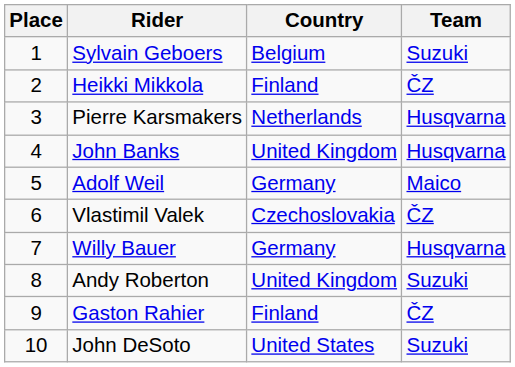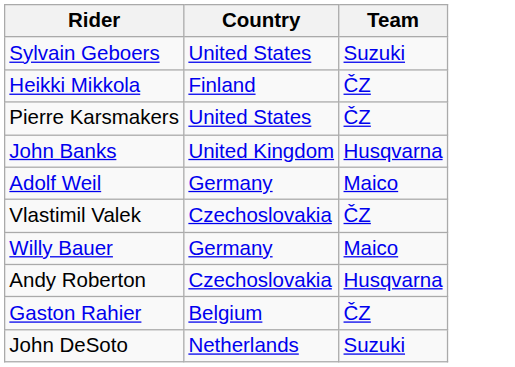 <table class="wikitable">
 <tr>
-<th>Place</th>
 <th>Rider</th>
 <th>Country</th>
 <th>Team</th>
 </tr>
 <tr>
-<td align="center">1</td>
 <td> <a href='#'>Sylvain Geboers</a></td>
-<td><a href='#'>Belgium</a></td>
+<td><a href='#'>United States</a></td>
 <td><a href='#'>Suzuki</a></td>
 </tr>
 <tr>
-<td align="center">2</td>
 <td> <a href='#'>Heikki Mikkola</a></td>
 <td><a href='#'>Finland</a></td>
 <td><a href='#'>ČZ</a></td>
 </tr>
 <tr>
-<td align="center">3</td>
 <td> Pierre Karsmakers</td>
-<td><a href='#'>Netherlands</a></td>
-<td><a href='#'>Husqvarna</a></td>
+<td><a href='#'>United States</a></td>
+<td><a href='#'>ČZ</a></td>
 </tr>
 <tr>
-<td align="center">4</td>
 <td> <a href='#'>John Banks</a></td>
 <td><a href='#'>United Kingdom</a></td>
 <td><a href='#'>Husqvarna</a></td>
 </tr>
 <tr>
-<td align="center">5</td>
 <td> <a href='#'>Adolf Weil</a></td>
 <td><a href='#'>Germany</a></td>
 <td><a href='#'>Maico</a></td>
 </tr>
 <tr>
-<td align="center">6</td>
 <td> Vlastimil Valek</td>
 <td><a href='#'>Czechoslovakia</a></td>
 <td><a href='#'>ČZ</a></td>
 </tr>
 <tr>
-<td align="center">7</td>
 <td> <a href='#'>Willy Bauer</a></td>
 <td><a href='#'>Germany</a></td>
+<td><a href='#'>Maico</a></td>
+</tr>
+<tr>
+<td> Andy Roberton</td>
+<td><a href='#'>Czechoslovakia</a></td>
 <td><a href='#'>Husqvarna</a></td>
 </tr>
 <tr>
-<td align="center">8</td>
-<td> Andy Roberton</td>
-<td><a href='#'>United Kingdom</a></td>
-<td><a href='#'>Suzuki</a></td>
-</tr>
-<tr>
-<td align="center">9</td>
 <td> <a href='#'>Gaston Rahier</a></td>
-<td><a href='#'>Finland</a></td>
+<td><a href='#'>Belgium</a></td>
 <td><a href='#'>ČZ</a></td>
 </tr>
 <tr>
-<td align="center">10</td>
 <td> John DeSoto</td>
-<td><a href='#'>United States</a></td>
+<td><a href='#'>Netherlands</a></td>
 <td><a href='#'>Suzuki</a></td>
 </tr>
 </table>
